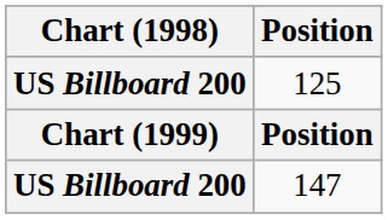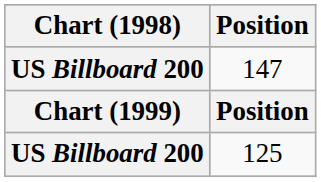 <table class="wikitable plainrowheaders" style="text-align:center">
 <tr>
 <th scope="col">Chart (1998)</th>
 <th scope="col">Position</th>
 </tr>
 <tr>
 <th scope="row">US <em>Billboard</em> 200</th>
-<td>125</td>
+<td>147</td>
 </tr>
 <tr>
 <th scope="col">Chart (1999)</th>
 <th scope="col">Position</th>
 </tr>
 <tr>
 <th scope="row">US <em>Billboard</em> 200</th>
-<td>147</td>
+<td>125</td>
 </tr>
 </table>
